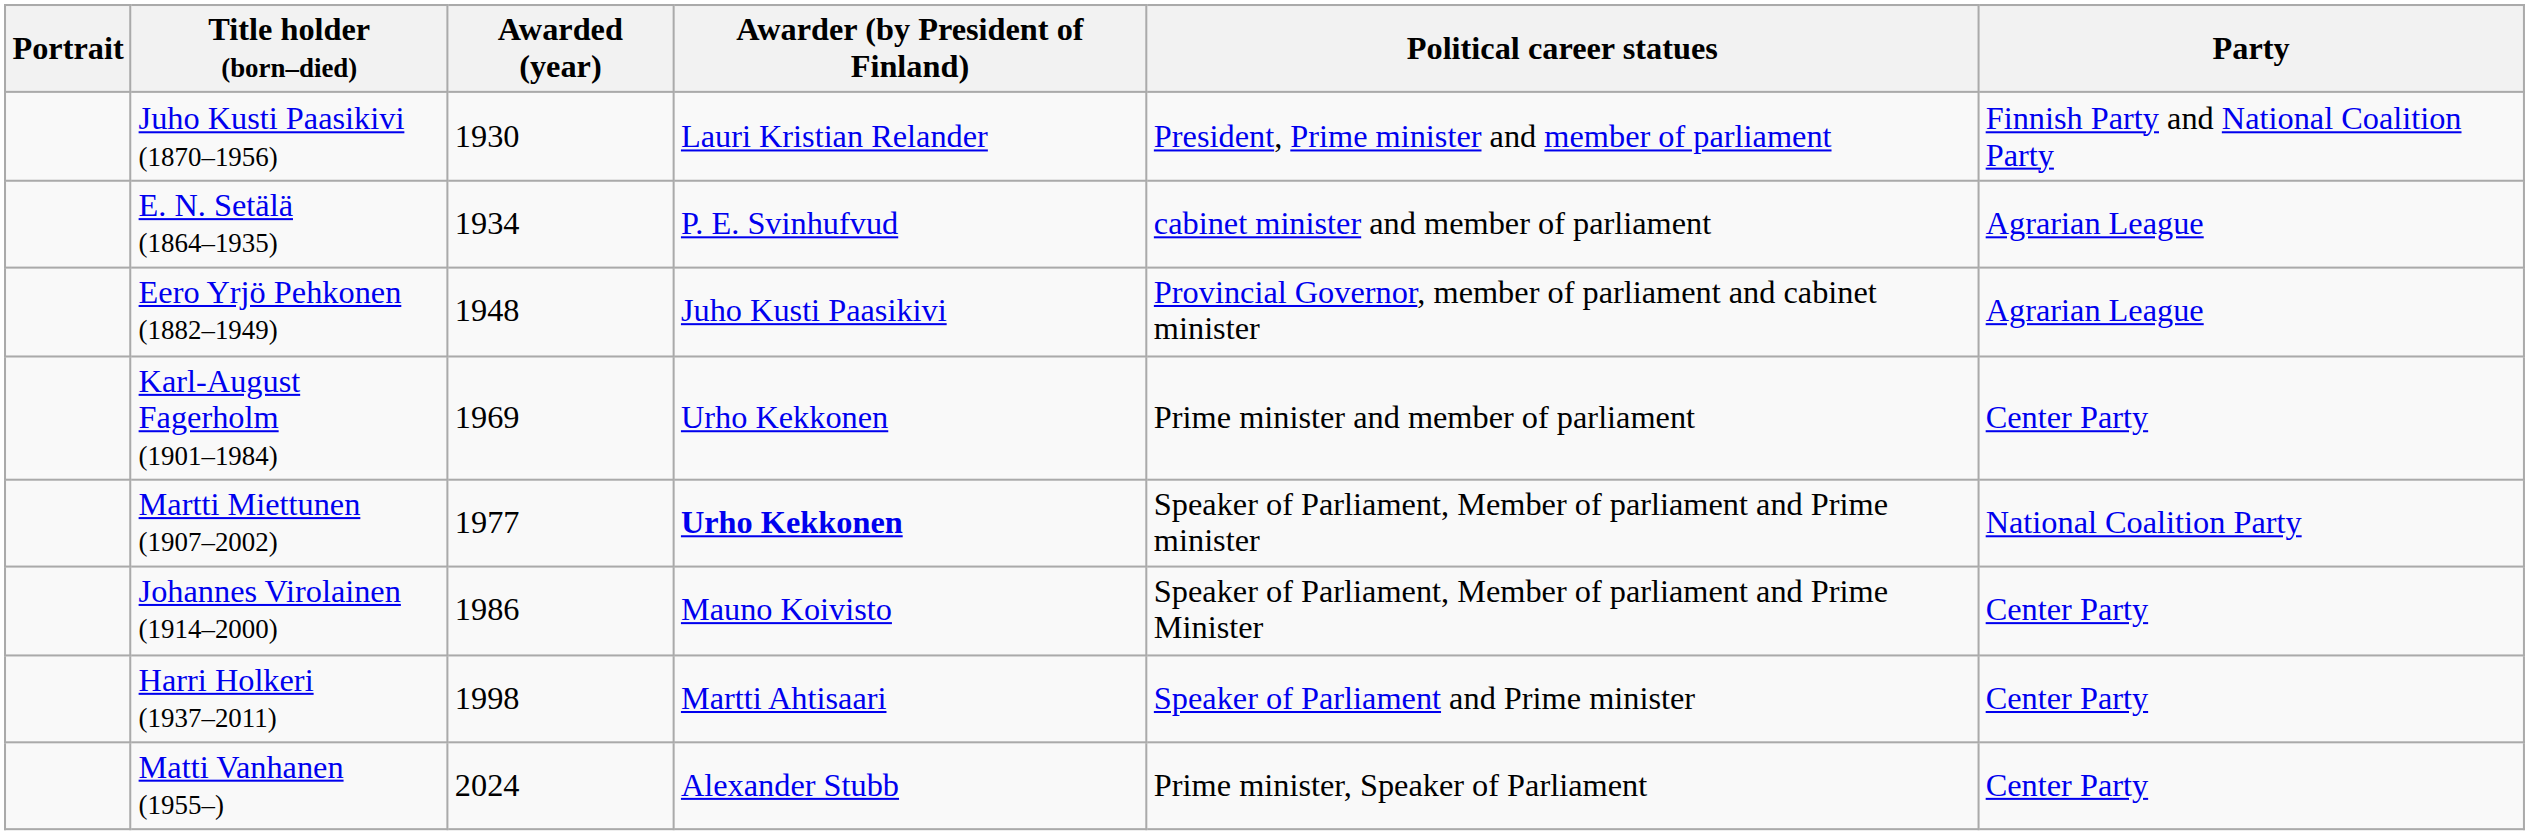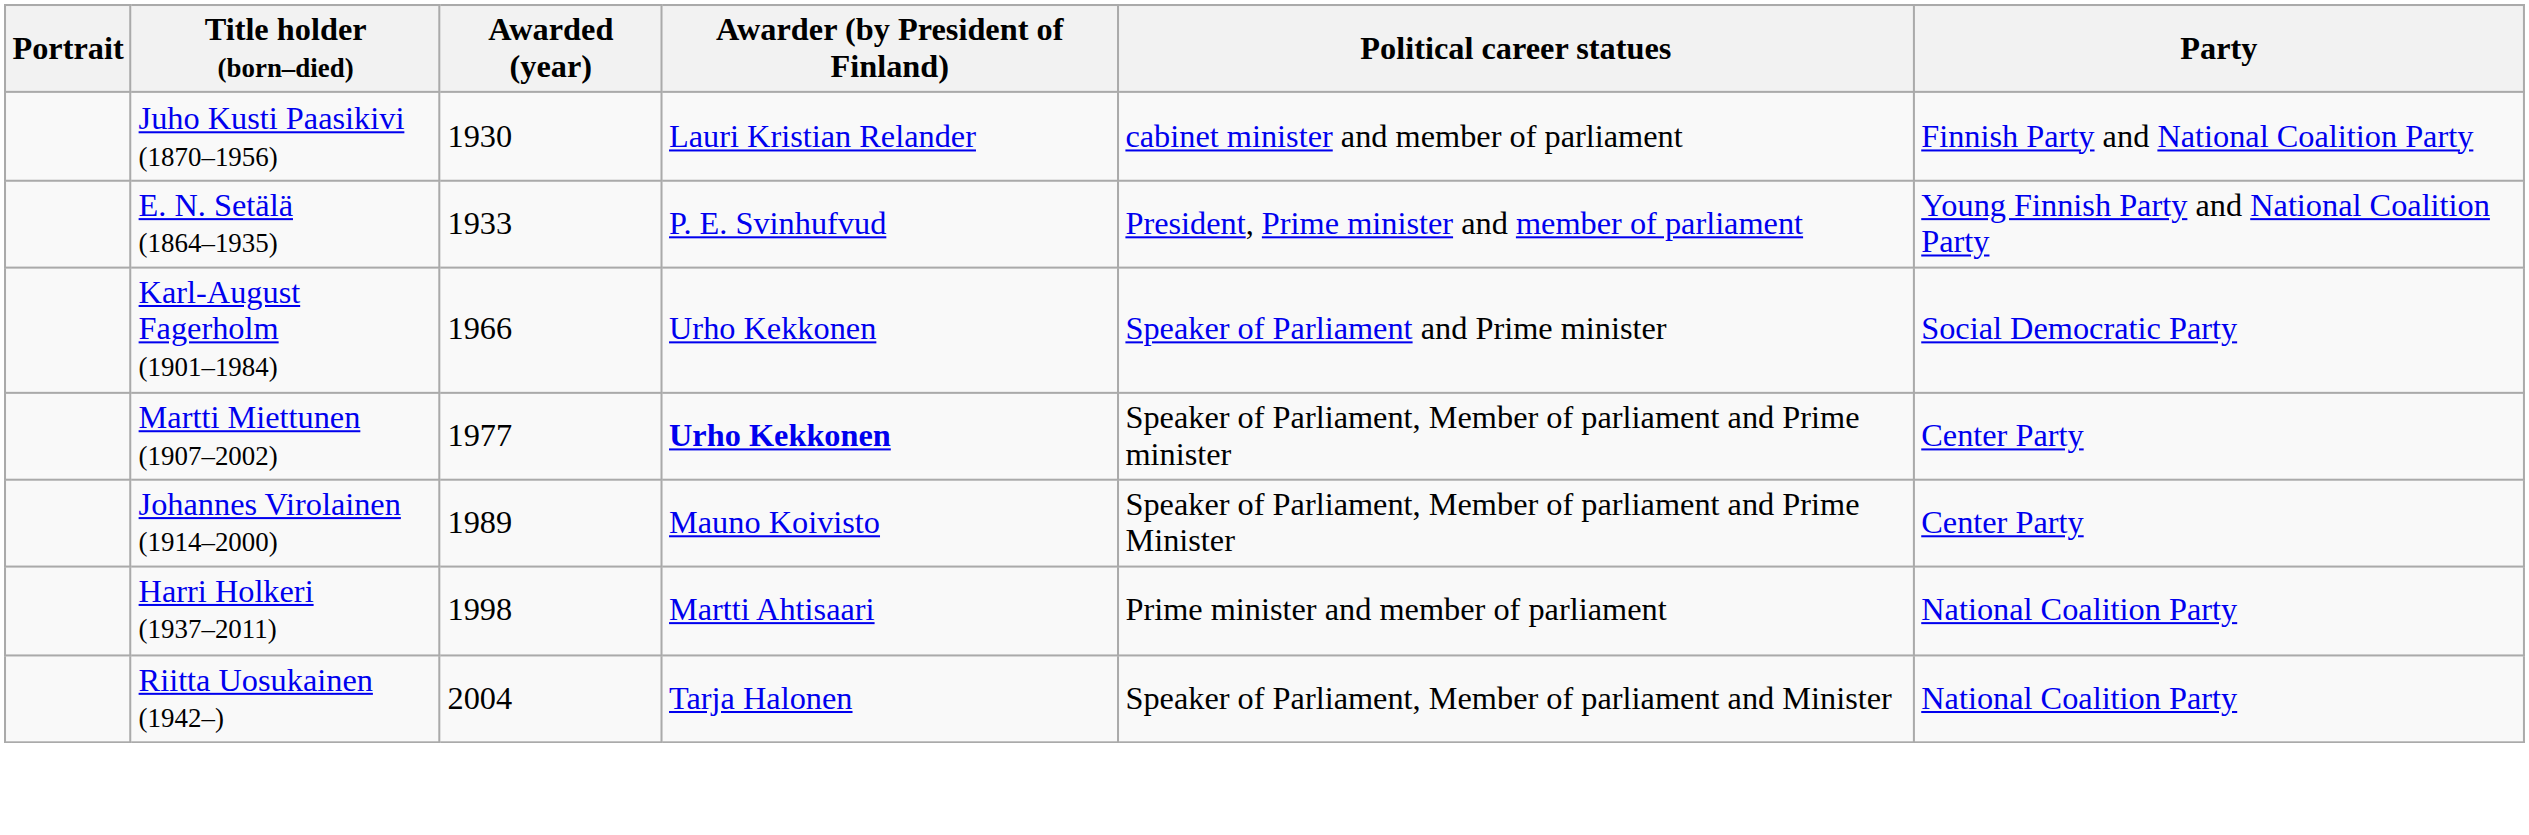 <table class="wikitable sortable">
 <tr>
 <th>Portrait</th>
 <th>Title holder <br><small>(born–died)</small></th>
 <th>Awarded (year)</th>
 <th>Awarder (by President of Finland)</th>
 <th>Political career statues</th>
 <th>Party</th>
 </tr>
 <tr>
 <td></td>
 <td><a href='#'>Juho Kusti Paasikivi</a><br><small>(1870–1956)</small></td>
 <td>1930</td>
 <td><a href='#'>Lauri Kristian Relander</a></td>
-<td><a href='#'>President</a>, <a href='#'>Prime minister</a> and <a href='#'>member of parliament</a></td>
+<td><a href='#'>cabinet minister</a> and member of parliament</td>
 <td><a href='#'>Finnish Party</a> and <a href='#'>National Coalition Party</a></td>
 </tr>
 <tr>
 <td></td>
 <td><a href='#'>E. N. Setälä</a><br> <small>(1864–1935)</small></td>
-<td>1934</td>
+<td>1933</td>
 <td><a href='#'>P. E. Svinhufvud</a></td>
-<td><a href='#'>cabinet minister</a> and member of parliament</td>
-<td><a href='#'>Agrarian League</a></td>
-</tr>
-<tr>
-<td></td>
-<td><a href='#'>Eero Yrjö Pehkonen</a><br><small>(1882–1949)</small></td>
-<td>1948</td>
-<td><a href='#'>Juho Kusti Paasikivi</a></td>
-<td><a href='#'>Provincial Governor</a>, member of parliament and cabinet minister</td>
-<td><a href='#'>Agrarian League</a></td>
+<td><a href='#'>President</a>, <a href='#'>Prime minister</a> and <a href='#'>member of parliament</a></td>
+<td><a href='#'>Young Finnish Party</a> and <a href='#'>National Coalition Party</a></td>
 </tr>
 <tr>
 <td></td>
 <td><a href='#'>Karl-August Fagerholm</a><br><small>(1901–1984)</small></td>
-<td>1969</td>
+<td>1966</td>
 <td><a href='#'>Urho Kekkonen</a></td>
-<td>Prime minister and member of parliament</td>
-<td><a href='#'>Center Party</a></td>
+<td><a href='#'>Speaker of Parliament</a> and Prime minister</td>
+<td><a href='#'>Social Democratic Party</a></td>
 </tr>
 <tr>
 <td></td>
 <td><a href='#'>Martti Miettunen</a><br><small>(1907–2002)</small></td>
 <td>1977</td>
 <td><strong><a href='#'>Urho Kekkonen</a></strong></td>
 <td>Speaker of Parliament, Member of parliament and Prime minister</td>
-<td><a href='#'>National Coalition Party</a></td>
+<td><a href='#'>Center Party</a></td>
 </tr>
 <tr>
 <td></td>
 <td><a href='#'>Johannes Virolainen</a><br><small>(1914–2000)</small></td>
-<td>1986</td>
+<td>1989</td>
 <td><a href='#'>Mauno Koivisto</a></td>
 <td>Speaker of Parliament, Member of parliament and Prime Minister</td>
 <td><a href='#'>Center Party</a></td>
 </tr>
 <tr>
 <td></td>
 <td><a href='#'>Harri Holkeri</a><br><small>(1937–2011)</small></td>
 <td>1998</td>
 <td><a href='#'>Martti Ahtisaari</a></td>
-<td><a href='#'>Speaker of Parliament</a> and Prime minister</td>
-<td><a href='#'>Center Party</a></td>
+<td>Prime minister and member of parliament</td>
+<td><a href='#'>National Coalition Party</a></td>
 </tr>
 <tr>
 <td></td>
-<td><a href='#'>Matti Vanhanen</a><br><small>(1955–)</small></td>
-<td>2024</td>
-<td><a href='#'>Alexander Stubb</a></td>
-<td>Prime minister, Speaker of Parliament</td>
-<td><a href='#'>Center Party</a></td>
+<td><a href='#'>Riitta Uosukainen</a><br><small>(1942–)</small></td>
+<td>2004</td>
+<td><a href='#'>Tarja Halonen</a></td>
+<td>Speaker of Parliament, Member of parliament and Minister</td>
+<td><a href='#'>National Coalition Party</a></td>
 </tr>
 </table>
